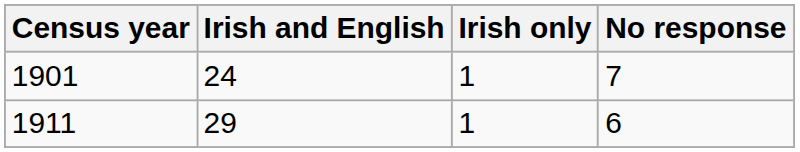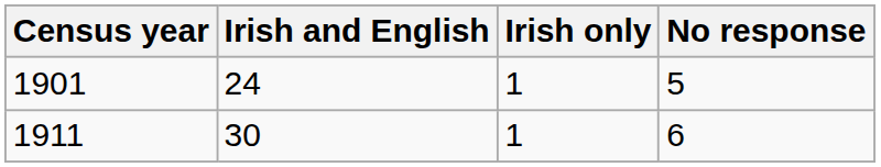 <table class="wikitable">
 <tr>
 <th>Census year</th>
 <th>Irish and English</th>
 <th>Irish only</th>
 <th>No response</th>
 </tr>
 <tr>
 <td>1901</td>
 <td>24</td>
 <td>1</td>
-<td>7</td>
+<td>5</td>
 </tr>
 <tr>
 <td>1911</td>
-<td>29</td>
+<td>30</td>
 <td>1</td>
 <td>6</td>
 </tr>
 </table>
